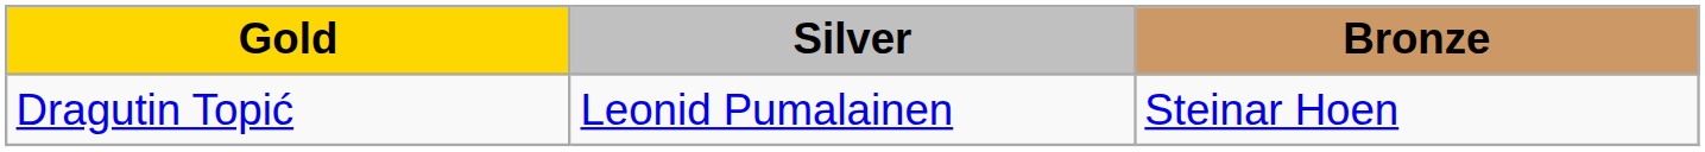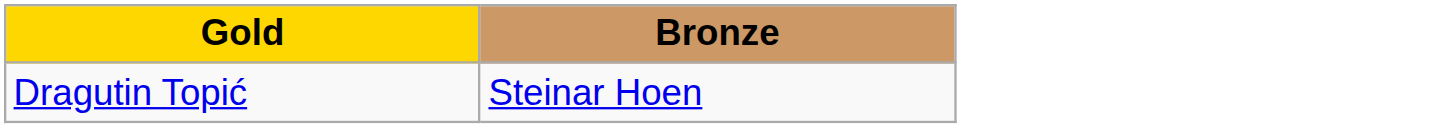 <table class="wikitable" style="text-align:left">
 <tr align="center">
 <td width=200 bgcolor=gold><strong>Gold</strong></td>
-<td width=200 bgcolor=silver><strong>Silver</strong></td>
 <td width=200 bgcolor=CC9966><strong>Bronze</strong></td>
 </tr>
 <tr>
 <td><a href='#'>Dragutin Topić</a><br><em></em></td>
-<td><a href='#'>Leonid Pumalainen</a><br><em></em></td>
 <td><a href='#'>Steinar Hoen</a><br><em></em></td>
 </tr>
 </table>
